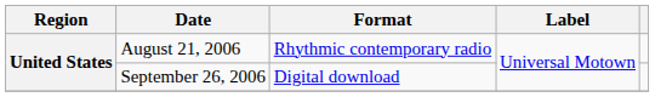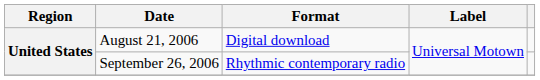 <table class="wikitable plainrowheaders">
 <tr>
 <th scope="col">Region</th>
 <th scope="col">Date</th>
 <th scope="col">Format</th>
 <th scope="col">Label</th>
 <th scope="col"></th>
 </tr>
 <tr>
 <th scope="row" rowspan="2">United States</th>
 <td>August 21, 2006</td>
-<td><a href='#'>Rhythmic contemporary radio</a></td>
+<td><a href='#'>Digital download</a></td>
 <td rowspan="2"><a href='#'>Universal Motown</a></td>
 <td></td>
 </tr>
 <tr>
 <td>September 26, 2006</td>
-<td><a href='#'>Digital download</a></td>
+<td><a href='#'>Rhythmic contemporary radio</a></td>
 <td></td>
 </tr>
 <tr>
 </tr>
 </table>
